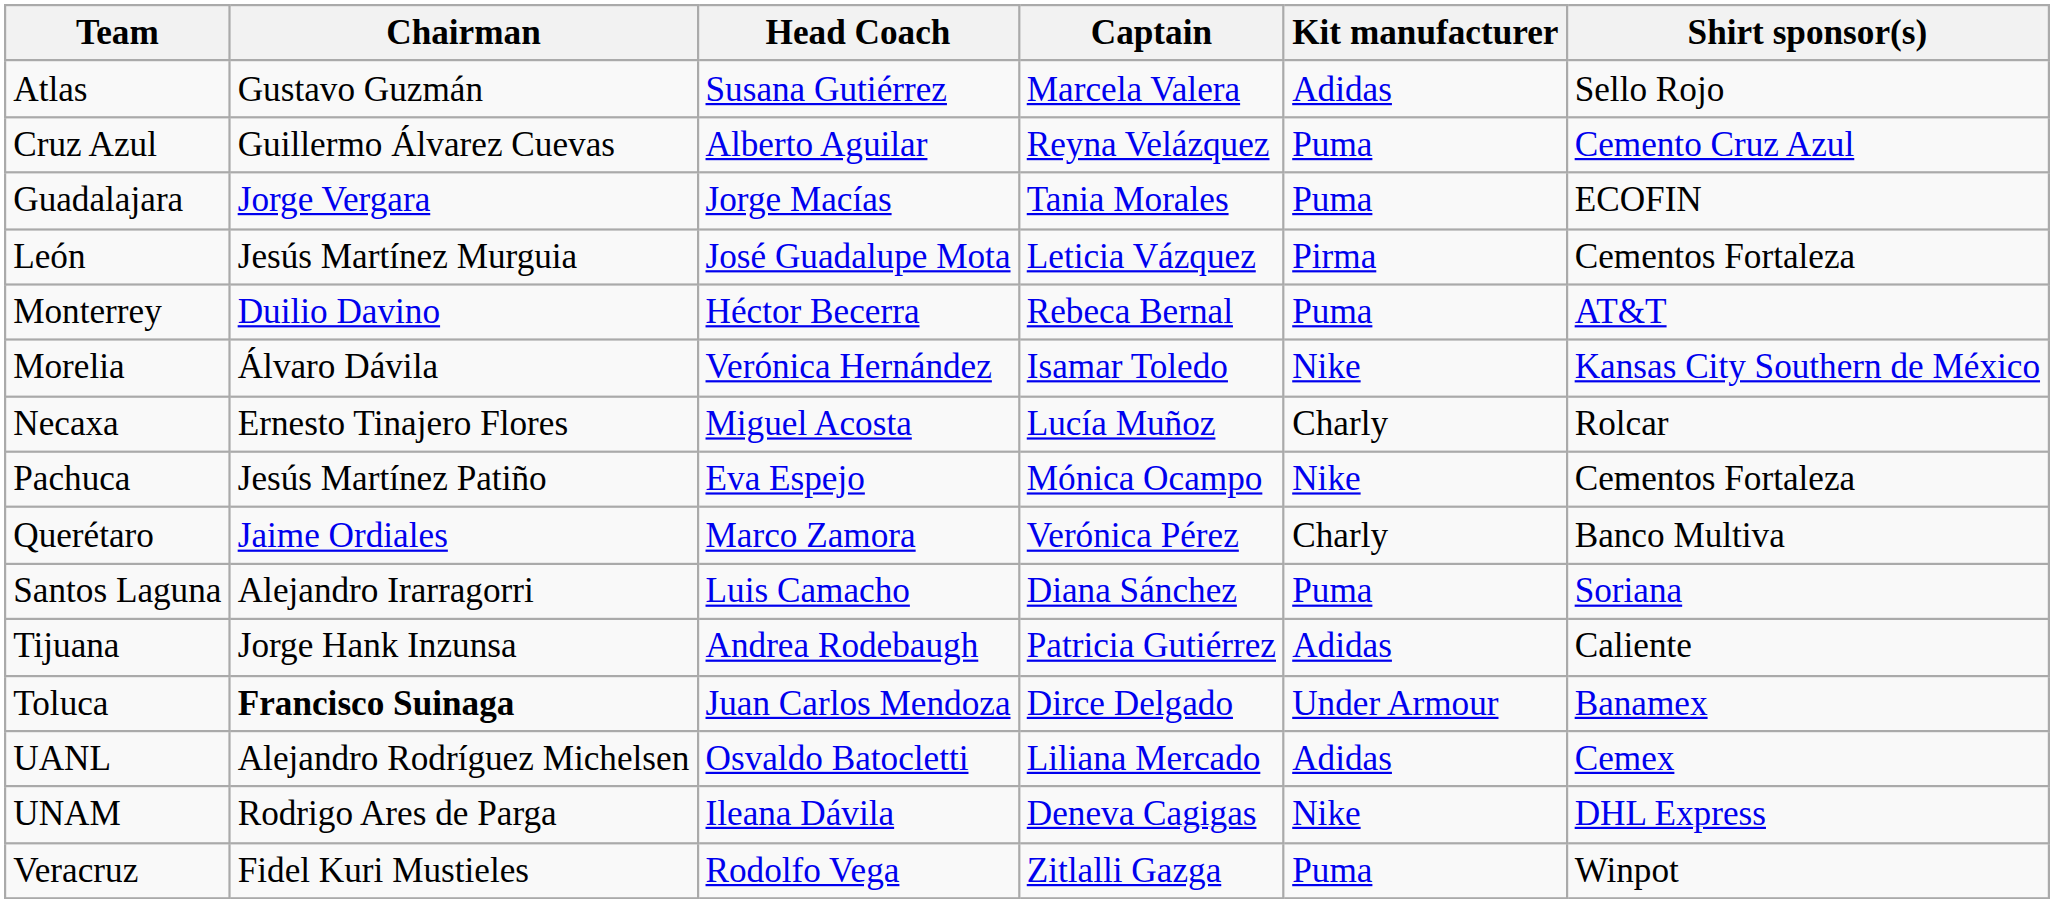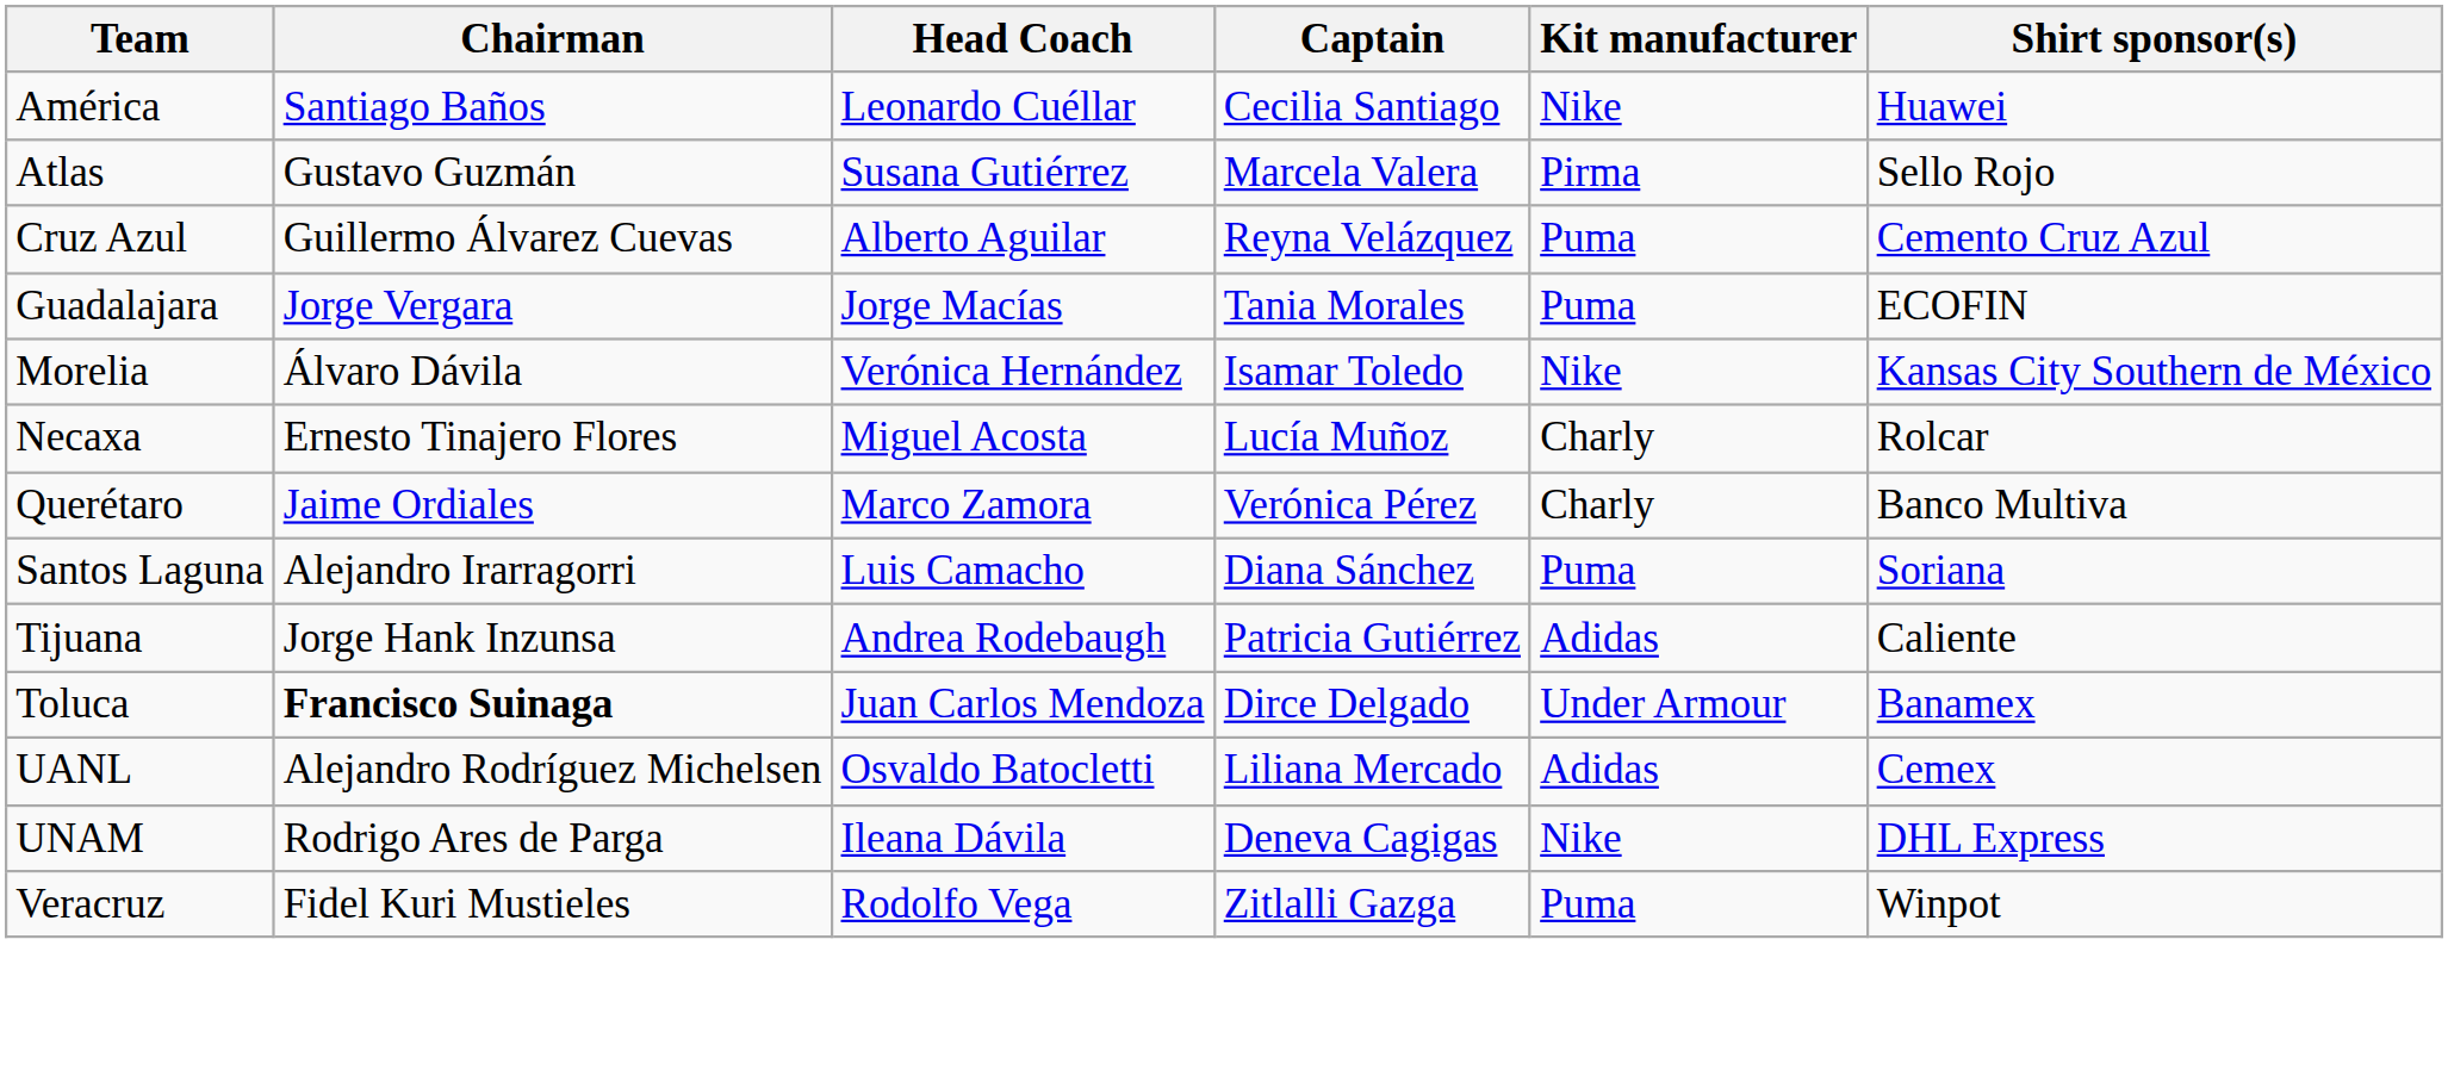 <table class="wikitable sortable" style="text-align: left;">
 <tr>
 <th>Team</th>
 <th>Chairman</th>
 <th>Head Coach</th>
 <th>Captain</th>
 <th>Kit manufacturer</th>
 <th>Shirt sponsor(s)</th>
 </tr>
 <tr>
+<td>América</td>
+<td><a href='#'>Santiago Baños</a></td>
+<td> <a href='#'>Leonardo Cuéllar</a></td>
+<td> <a href='#'>Cecilia Santiago</a></td>
+<td><a href='#'>Nike</a></td>
+<td><a href='#'>Huawei</a></td>
+</tr>
+<tr>
 <td>Atlas</td>
 <td>Gustavo Guzmán</td>
 <td> <a href='#'>Susana Gutiérrez</a></td>
 <td> <a href='#'>Marcela Valera</a></td>
-<td><a href='#'>Adidas</a></td>
+<td><a href='#'>Pirma</a></td>
 <td>Sello Rojo</td>
 </tr>
 <tr>
 <td>Cruz Azul</td>
 <td>Guillermo Álvarez Cuevas</td>
 <td> <a href='#'>Alberto Aguilar</a></td>
 <td> <a href='#'>Reyna Velázquez</a></td>
 <td><a href='#'>Puma</a></td>
 <td><a href='#'>Cemento Cruz Azul</a></td>
 </tr>
 <tr>
 <td>Guadalajara</td>
 <td><a href='#'>Jorge Vergara</a></td>
 <td> <a href='#'>Jorge Macías</a></td>
 <td> <a href='#'>Tania Morales</a></td>
 <td><a href='#'>Puma</a></td>
 <td>ECOFIN</td>
 </tr>
 <tr>
-<td>León</td>
-<td>Jesús Martínez Murguia</td>
-<td> <a href='#'>José Guadalupe Mota</a></td>
-<td> <a href='#'>Leticia Vázquez</a></td>
-<td><a href='#'>Pirma</a></td>
-<td>Cementos Fortaleza</td>
-</tr>
-<tr>
-<td>Monterrey</td>
-<td><a href='#'>Duilio Davino</a></td>
-<td> <a href='#'>Héctor Becerra</a></td>
-<td> <a href='#'>Rebeca Bernal</a></td>
-<td><a href='#'>Puma</a></td>
-<td><a href='#'>AT&T</a></td>
-</tr>
-<tr>
 <td>Morelia</td>
 <td>Álvaro Dávila</td>
 <td> <a href='#'>Verónica Hernández</a></td>
 <td> <a href='#'>Isamar Toledo</a></td>
 <td><a href='#'>Nike</a></td>
 <td><a href='#'>Kansas City Southern de México</a></td>
 </tr>
 <tr>
 <td>Necaxa</td>
 <td>Ernesto Tinajero Flores</td>
 <td>  <a href='#'>Miguel Acosta</a></td>
 <td>  <a href='#'>Lucía Muñoz</a></td>
 <td>Charly</td>
 <td>Rolcar</td>
-</tr>
-<tr>
-<td>Pachuca</td>
-<td>Jesús Martínez Patiño</td>
-<td> <a href='#'>Eva Espejo</a></td>
-<td> <a href='#'>Mónica Ocampo</a></td>
-<td><a href='#'>Nike</a></td>
-<td>Cementos Fortaleza</td>
 </tr>
 <tr>
 <td>Querétaro</td>
 <td><a href='#'>Jaime Ordiales</a></td>
 <td> <a href='#'>Marco Zamora</a></td>
 <td> <a href='#'>Verónica Pérez</a></td>
 <td>Charly</td>
 <td>Banco Multiva</td>
 </tr>
 <tr>
 <td>Santos Laguna</td>
 <td>Alejandro Irarragorri</td>
 <td> <a href='#'>Luis Camacho</a></td>
 <td> <a href='#'>Diana Sánchez</a></td>
 <td><a href='#'>Puma</a></td>
 <td><a href='#'>Soriana</a></td>
 </tr>
 <tr>
 <td>Tijuana</td>
 <td>Jorge Hank Inzunsa</td>
 <td> <a href='#'>Andrea Rodebaugh</a></td>
 <td> <a href='#'>Patricia Gutiérrez</a></td>
 <td><a href='#'>Adidas</a></td>
 <td>Caliente</td>
 </tr>
 <tr>
 <td>Toluca</td>
 <td><strong>Francisco Suinaga</strong></td>
 <td> <a href='#'>Juan Carlos Mendoza</a></td>
 <td> <a href='#'>Dirce Delgado</a></td>
 <td><a href='#'>Under Armour</a></td>
 <td><a href='#'>Banamex</a></td>
 </tr>
 <tr>
 <td>UANL</td>
 <td>Alejandro Rodríguez Michelsen</td>
 <td> <a href='#'>Osvaldo Batocletti</a></td>
 <td> <a href='#'>Liliana Mercado</a></td>
 <td><a href='#'>Adidas</a></td>
 <td><a href='#'>Cemex</a></td>
 </tr>
 <tr>
 <td>UNAM</td>
 <td>Rodrigo Ares de Parga</td>
 <td> <a href='#'>Ileana Dávila</a></td>
 <td> <a href='#'>Deneva Cagigas</a></td>
 <td><a href='#'>Nike</a></td>
 <td><a href='#'>DHL Express</a></td>
 </tr>
 <tr>
 <td>Veracruz</td>
 <td>Fidel Kuri Mustieles</td>
 <td> <a href='#'>Rodolfo Vega</a></td>
 <td> <a href='#'>Zitlalli Gazga</a></td>
 <td><a href='#'>Puma</a></td>
 <td>Winpot</td>
 </tr>
 </table>
